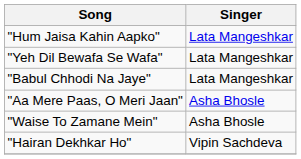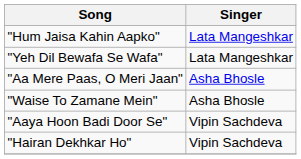 <table class="wikitable">
 <tr>
 <th>Song</th>
 <th>Singer</th>
 </tr>
 <tr>
 <td>"Hum Jaisa Kahin Aapko"</td>
 <td><a href='#'>Lata Mangeshkar</a></td>
 </tr>
 <tr>
 <td>"Yeh Dil Bewafa Se Wafa"</td>
 <td>Lata Mangeshkar</td>
 </tr>
 <tr>
-<td>"Babul Chhodi Na Jaye"</td>
-<td>Lata Mangeshkar</td>
-</tr>
-<tr>
 <td>"Aa Mere Paas, O Meri Jaan"</td>
 <td><a href='#'>Asha Bhosle</a></td>
 </tr>
 <tr>
 <td>"Waise To Zamane Mein"</td>
 <td>Asha Bhosle</td>
 </tr>
 <tr>
+<td>"Aaya Hoon Badi Door Se"</td>
+<td>Vipin Sachdeva</td>
+</tr>
+<tr>
 <td>"Hairan Dekhkar Ho"</td>
 <td>Vipin Sachdeva</td>
 </tr>
 <tr>
 </tr>
 </table>
